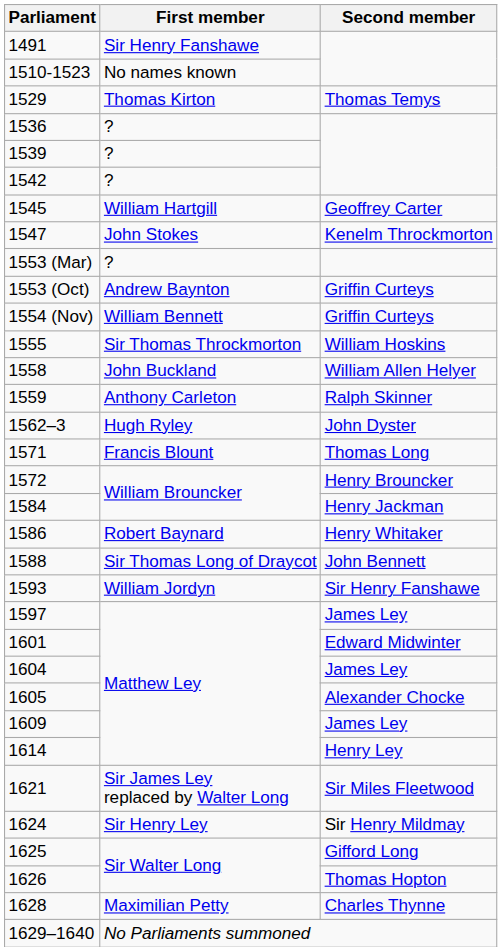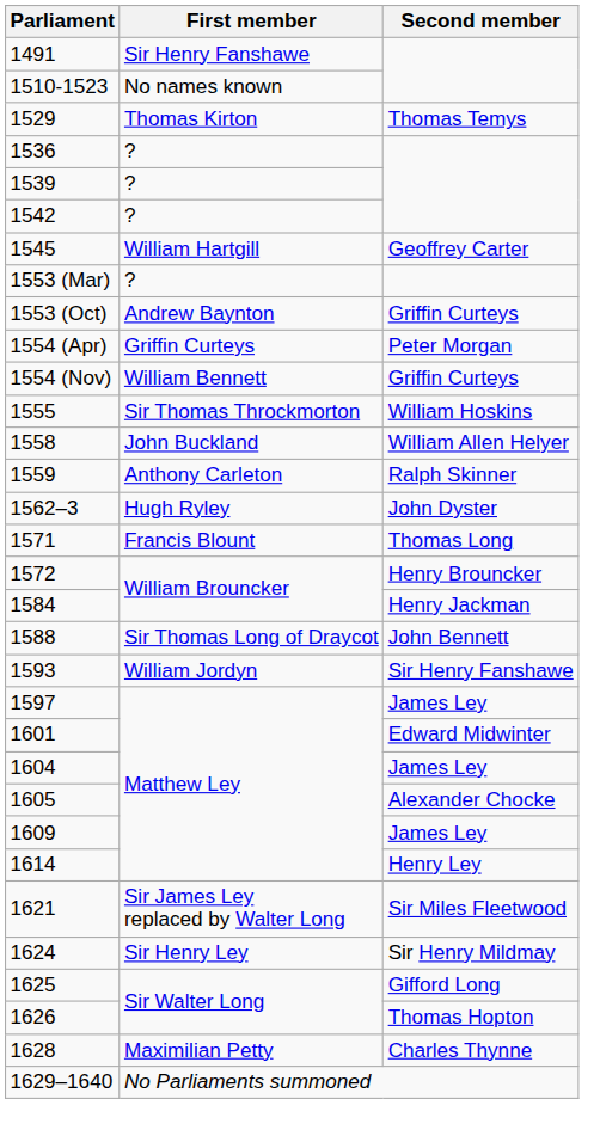 <table class="wikitable">
 <tr>
 <th>Parliament</th>
 <th>First member</th>
 <th>Second member</th>
 </tr>
 <tr>
 <td>1491</td>
 <td><a href='#'>Sir Henry Fanshawe</a></td>
 </tr>
 <tr>
 <td>1510-1523</td>
 <td>No names known </td>
 </tr>
 <tr>
 <td>1529</td>
 <td><a href='#'>Thomas Kirton</a></td>
 <td><a href='#'>Thomas Temys</a></td>
 </tr>
 <tr>
 <td>1536</td>
 <td>?</td>
 </tr>
 <tr>
 <td>1539</td>
 <td>?</td>
 </tr>
 <tr>
 <td>1542</td>
 <td>?</td>
 </tr>
 <tr>
 <td>1545</td>
 <td><a href='#'>William Hartgill</a></td>
 <td><a href='#'>Geoffrey Carter</a></td>
 </tr>
 <tr>
-<td>1547</td>
-<td><a href='#'>John Stokes</a></td>
-<td><a href='#'>Kenelm Throckmorton</a></td>
-</tr>
-<tr>
 <td>1553 (Mar)</td>
 <td>?</td>
 </tr>
 <tr>
 <td>1553 (Oct)</td>
 <td><a href='#'>Andrew Baynton</a></td>
 <td><a href='#'>Griffin Curteys</a></td>
+</tr>
+<tr>
+<td>1554 (Apr)</td>
+<td><a href='#'>Griffin Curteys</a></td>
+<td><a href='#'>Peter Morgan</a></td>
 </tr>
 <tr>
 <td>1554 (Nov)</td>
 <td><a href='#'>William Bennett</a></td>
 <td><a href='#'>Griffin Curteys</a></td>
 </tr>
 <tr>
 <td>1555</td>
 <td><a href='#'>Sir Thomas Throckmorton</a></td>
 <td><a href='#'>William Hoskins</a></td>
 </tr>
 <tr>
 <td>1558</td>
 <td><a href='#'>John Buckland</a></td>
 <td><a href='#'>William Allen Helyer</a></td>
 </tr>
 <tr>
 <td>1559</td>
 <td><a href='#'>Anthony Carleton</a></td>
 <td><a href='#'>Ralph Skinner</a></td>
 </tr>
 <tr>
 <td>1562–3</td>
 <td><a href='#'>Hugh Ryley</a></td>
 <td><a href='#'>John Dyster</a></td>
 </tr>
 <tr>
 <td>1571</td>
 <td><a href='#'>Francis Blount</a></td>
 <td><a href='#'>Thomas Long</a></td>
 </tr>
 <tr>
 <td>1572</td>
 <td rowspan = "2"><a href='#'>William Brouncker</a></td>
 <td><a href='#'>Henry Brouncker</a></td>
 </tr>
 <tr>
 <td>1584</td>
 <td><a href='#'>Henry Jackman</a></td>
-</tr>
-<tr>
-<td>1586</td>
-<td><a href='#'>Robert Baynard</a></td>
-<td><a href='#'>Henry Whitaker</a></td>
 </tr>
 <tr>
 <td>1588</td>
 <td><a href='#'>Sir Thomas Long of Draycot</a></td>
 <td><a href='#'>John Bennett</a></td>
 </tr>
 <tr>
 <td>1593</td>
 <td><a href='#'>William Jordyn</a></td>
 <td><a href='#'>Sir Henry Fanshawe</a></td>
 </tr>
 <tr>
 <td>1597</td>
 <td rowspan= "6"><a href='#'>Matthew Ley</a></td>
 <td><a href='#'>James Ley</a></td>
 </tr>
 <tr>
 <td>1601</td>
 <td><a href='#'>Edward Midwinter</a></td>
 </tr>
 <tr>
 <td>1604</td>
 <td><a href='#'>James Ley</a></td>
 </tr>
 <tr>
 <td>1605</td>
 <td><a href='#'>Alexander Chocke</a></td>
 </tr>
 <tr>
 <td>1609</td>
 <td><a href='#'>James Ley</a></td>
 </tr>
 <tr>
 <td>1614</td>
 <td><a href='#'>Henry Ley</a></td>
 </tr>
 <tr>
 <td>1621</td>
 <td><a href='#'>Sir James Ley</a> <br> replaced by <a href='#'>Walter Long</a></td>
 <td><a href='#'>Sir Miles Fleetwood</a></td>
 </tr>
 <tr>
 <td>1624</td>
 <td><a href='#'>Sir Henry Ley</a></td>
 <td>Sir <a href='#'>Henry Mildmay</a></td>
 </tr>
 <tr>
 <td>1625</td>
 <td rowspan = "2"><a href='#'>Sir Walter Long</a></td>
 <td><a href='#'>Gifford Long</a></td>
 </tr>
 <tr>
 <td>1626</td>
 <td><a href='#'>Thomas Hopton</a></td>
 </tr>
 <tr>
 <td>1628</td>
 <td><a href='#'>Maximilian Petty</a></td>
 <td><a href='#'>Charles Thynne</a></td>
 </tr>
 <tr>
 <td>1629–1640</td>
 <td colspan = "2"><em>No Parliaments summoned</em></td>
 </tr>
 </table>
